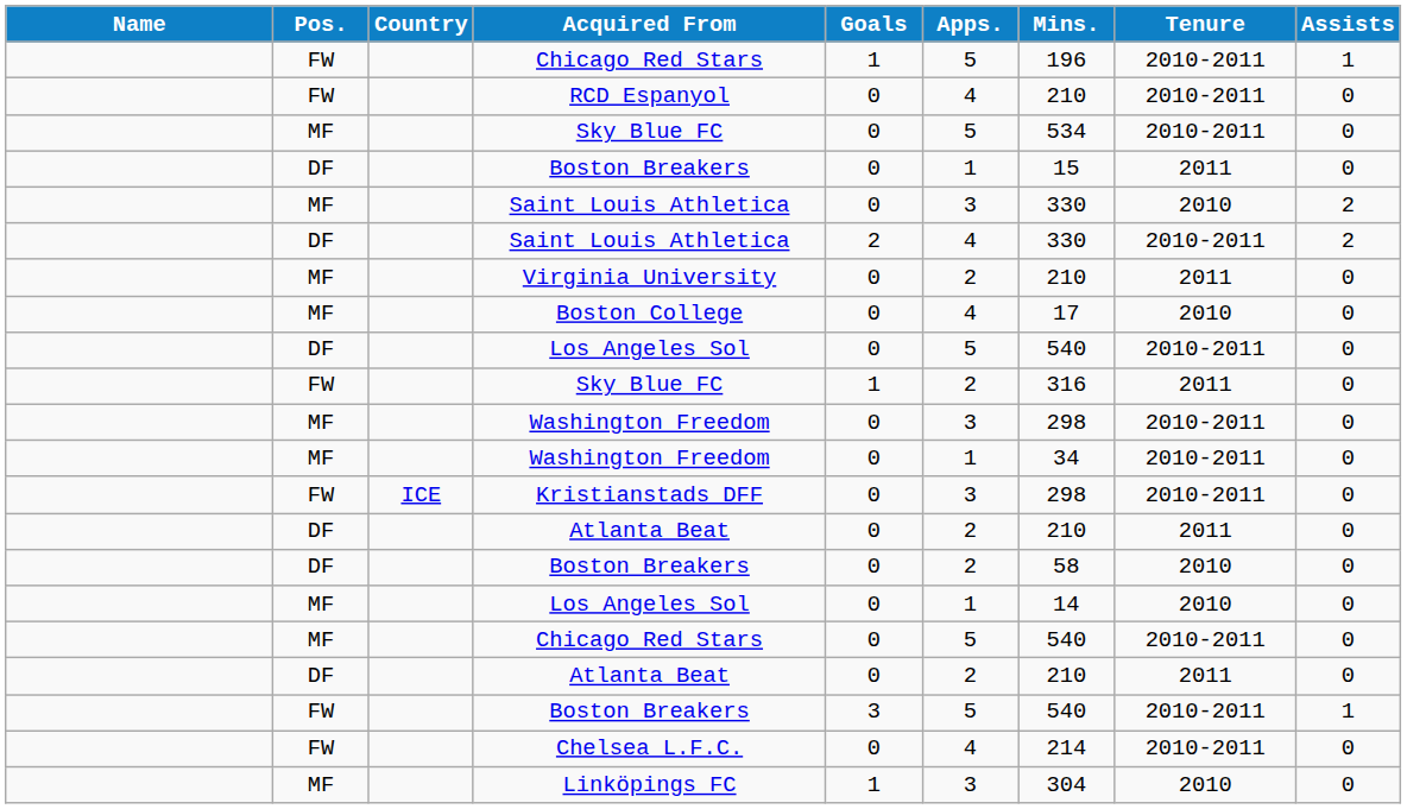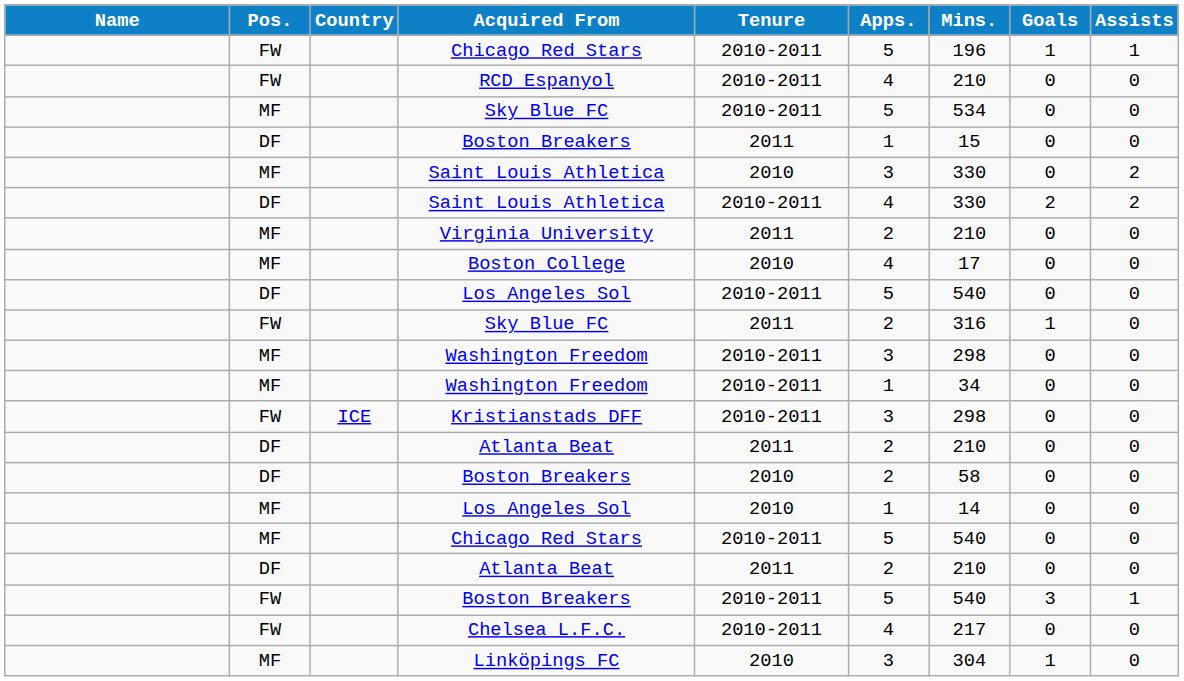 <table class="wikitable sortable" style="text-align:center;">
 <tr>
 <th style="color:white; background:#0E80C6; width:150px;" scope=col>Name</th>
 <th style="color:white; background:#0E80C6; width:50px;" scope=col>Pos.</th>
 <th style="color:white; background:#0E80C6; width:50px;" scope=col>Country</th>
 <th style="color:white; background:#0E80C6; width:200px;" scope=col>Acquired From</th>
-<th style="color:white; background:#0E80C6; width:50px;" scope=col>Goals</th>
+<th style="color:white; background:#0E80C6; width:100px;" scope=col>Tenure</th>
 <th style="color:white; background:#0E80C6; width:50px;" scope=col>Apps.</th>
 <th style="color:white; background:#0E80C6; width:50px;" scope=col>Mins.</th>
-<th style="color:white; background:#0E80C6; width:100px;" scope=col>Tenure</th>
+<th style="color:white; background:#0E80C6; width:50px;" scope=col>Goals</th>
 <th style="color:white; background:#0E80C6; width:50px;" scope=col>Assists</th>
 </tr>
 <tr>
 <td align=left></td>
 <td>FW</td>
 <td></td>
 <td> <a href='#'>Chicago Red Stars</a></td>
-<td>1</td>
+<td>2010-2011</td>
 <td>5</td>
 <td>196</td>
-<td>2010-2011</td>
+<td>1</td>
 <td>1</td>
 </tr>
 <tr>
 <td align=left></td>
 <td>FW</td>
 <td></td>
 <td> <a href='#'>RCD Espanyol</a></td>
-<td>0</td>
+<td>2010-2011</td>
 <td>4</td>
 <td>210</td>
-<td>2010-2011</td>
+<td>0</td>
 <td>0</td>
 </tr>
 <tr>
 <td align=left></td>
 <td>MF</td>
 <td></td>
 <td> <a href='#'>Sky Blue FC</a></td>
-<td>0</td>
+<td>2010-2011</td>
 <td>5</td>
 <td>534</td>
-<td>2010-2011</td>
+<td>0</td>
 <td>0</td>
 </tr>
 <tr>
 <td align=left></td>
 <td>DF</td>
 <td></td>
 <td> <a href='#'>Boston Breakers</a></td>
-<td>0</td>
+<td>2011</td>
 <td>1</td>
 <td>15</td>
-<td>2011</td>
+<td>0</td>
 <td>0</td>
 </tr>
 <tr>
 <td align=left></td>
 <td>MF</td>
 <td></td>
 <td> <a href='#'>Saint Louis Athletica</a></td>
-<td>0</td>
+<td>2010</td>
 <td>3</td>
 <td>330</td>
-<td>2010</td>
+<td>0</td>
 <td>2</td>
 </tr>
 <tr>
 <td align=left></td>
 <td>DF</td>
 <td></td>
 <td> <a href='#'>Saint Louis Athletica</a></td>
-<td>2</td>
+<td>2010-2011</td>
 <td>4</td>
 <td>330</td>
-<td>2010-2011</td>
+<td>2</td>
 <td>2</td>
 </tr>
 <tr>
 <td align=left></td>
 <td>MF</td>
 <td></td>
 <td> <a href='#'>Virginia University</a></td>
-<td>0</td>
+<td>2011</td>
 <td>2</td>
 <td>210</td>
-<td>2011</td>
+<td>0</td>
 <td>0</td>
 </tr>
 <tr>
 <td align=left></td>
 <td>MF</td>
 <td></td>
 <td> <a href='#'>Boston College</a></td>
-<td>0</td>
+<td>2010</td>
 <td>4</td>
 <td>17</td>
-<td>2010</td>
+<td>0</td>
 <td>0</td>
 </tr>
 <tr>
 <td align=left></td>
 <td>DF</td>
 <td></td>
 <td> <a href='#'>Los Angeles Sol</a></td>
-<td>0</td>
+<td>2010-2011</td>
 <td>5</td>
 <td>540</td>
-<td>2010-2011</td>
+<td>0</td>
 <td>0</td>
 </tr>
 <tr>
 <td align=left></td>
 <td>FW</td>
 <td></td>
 <td> <a href='#'>Sky Blue FC</a></td>
-<td>1</td>
+<td>2011</td>
 <td>2</td>
 <td>316</td>
-<td>2011</td>
+<td>1</td>
 <td>0</td>
 </tr>
 <tr>
 <td align=left></td>
 <td>MF</td>
 <td></td>
 <td> <a href='#'>Washington Freedom</a></td>
-<td>0</td>
+<td>2010-2011</td>
 <td>3</td>
 <td>298</td>
-<td>2010-2011</td>
+<td>0</td>
 <td>0</td>
 </tr>
 <tr>
 <td align=left></td>
 <td>MF</td>
 <td></td>
 <td> <a href='#'>Washington Freedom</a></td>
-<td>0</td>
+<td>2010-2011</td>
 <td>1</td>
 <td>34</td>
-<td>2010-2011</td>
+<td>0</td>
 <td>0</td>
 </tr>
 <tr>
 <td align=left></td>
 <td>FW</td>
 <td> <a href='#'>ICE</a></td>
 <td> <a href='#'>Kristianstads DFF</a></td>
-<td>0</td>
+<td>2010-2011</td>
 <td>3</td>
 <td>298</td>
-<td>2010-2011</td>
+<td>0</td>
 <td>0</td>
 </tr>
 <tr>
 <td align=left></td>
 <td>DF</td>
 <td></td>
 <td> <a href='#'>Atlanta Beat</a></td>
-<td>0</td>
+<td>2011</td>
 <td>2</td>
 <td>210</td>
-<td>2011</td>
+<td>0</td>
 <td>0</td>
 </tr>
 <tr>
 <td align=left></td>
 <td>DF</td>
 <td></td>
 <td> <a href='#'>Boston Breakers</a></td>
-<td>0</td>
+<td>2010</td>
 <td>2</td>
 <td>58</td>
-<td>2010</td>
+<td>0</td>
 <td>0</td>
 </tr>
 <tr>
 <td align=left></td>
 <td>MF</td>
 <td></td>
 <td> <a href='#'>Los Angeles Sol</a></td>
-<td>0</td>
+<td>2010</td>
 <td>1</td>
 <td>14</td>
-<td>2010</td>
+<td>0</td>
 <td>0</td>
 </tr>
 <tr>
 <td align=left></td>
 <td>MF</td>
 <td></td>
 <td> <a href='#'>Chicago Red Stars</a></td>
-<td>0</td>
+<td>2010-2011</td>
 <td>5</td>
 <td>540</td>
-<td>2010-2011</td>
+<td>0</td>
 <td>0</td>
 </tr>
 <tr>
 <td align=left></td>
 <td>DF</td>
 <td></td>
 <td> <a href='#'>Atlanta Beat</a></td>
-<td>0</td>
+<td>2011</td>
 <td>2</td>
 <td>210</td>
-<td>2011</td>
+<td>0</td>
 <td>0</td>
 </tr>
 <tr>
 <td align=left></td>
 <td>FW</td>
 <td></td>
 <td> <a href='#'>Boston Breakers</a></td>
-<td>3</td>
+<td>2010-2011</td>
 <td>5</td>
 <td>540</td>
-<td>2010-2011</td>
+<td>3</td>
 <td>1</td>
 </tr>
 <tr>
 <td align=left></td>
 <td>FW</td>
 <td></td>
 <td> <a href='#'>Chelsea L.F.C.</a></td>
+<td>2010-2011</td>
+<td>4</td>
+<td>217</td>
 <td>0</td>
-<td>4</td>
-<td>214</td>
-<td>2010-2011</td>
 <td>0</td>
 </tr>
 <tr>
 <td align=left></td>
 <td>MF</td>
 <td></td>
 <td> <a href='#'>Linköpings FC</a></td>
-<td>1</td>
+<td>2010</td>
 <td>3</td>
 <td>304</td>
-<td>2010</td>
+<td>1</td>
 <td>0</td>
 </tr>
 </table>
